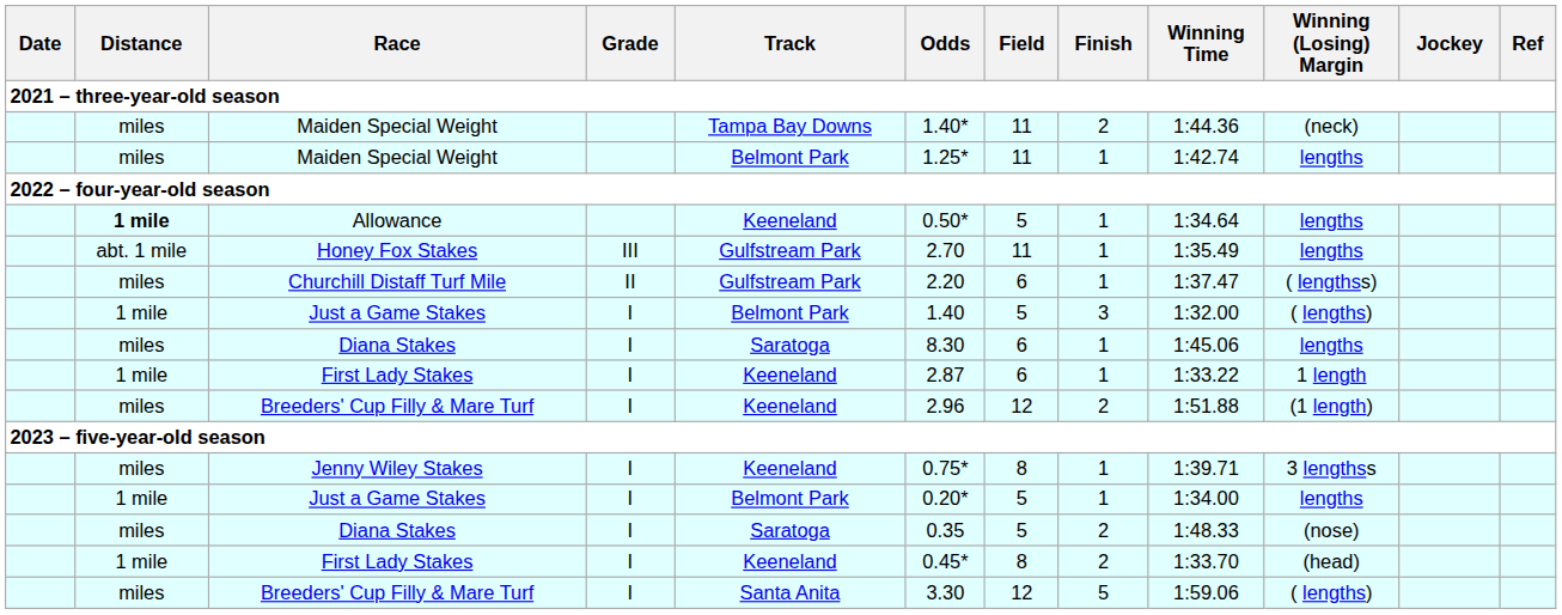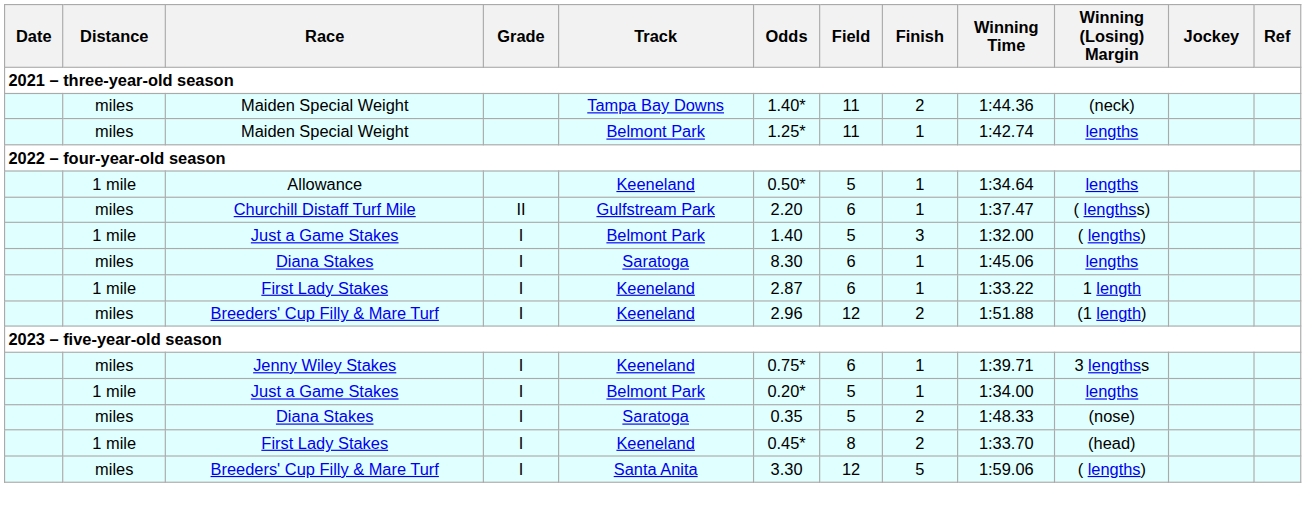 <table class = "wikitable sortable" style="text-align:center; width:90%; font-size:90%">
 <tr>
 <th scope="col">Date</th>
 <th scope="col">Distance</th>
 <th scope="col">Race</th>
 <th scope="col">Grade</th>
 <th scope="col">Track</th>
 <th scope="col">Odds</th>
 <th scope="col">Field</th>
 <th scope="col">Finish</th>
 <th scope="col">Winning<br>Time</th>
 <th scope="col">Winning<br>(Losing)<br>Margin</th>
 <th scope="col">Jockey</th>
 <th scope="col" class="unsortable">Ref</th>
 </tr>
 <tr style="background-color:white">
 <td align="left" colspan=12><strong>2021 – three-year-old season</strong></td>
 </tr>
 <tr style="background-color:lightcyan">
 <td></td>
 <td>  miles</td>
 <td>Maiden Special Weight</td>
 <td></td>
 <td><a href='#'>Tampa Bay Downs</a></td>
 <td>1.40*</td>
 <td>11</td>
 <td>2</td>
 <td>1:44.36</td>
 <td> (neck)</td>
 <td></td>
 <td></td>
 </tr>
 <tr style="background-color:lightcyan">
 <td></td>
 <td>  miles</td>
 <td>Maiden Special Weight</td>
 <td></td>
 <td><a href='#'>Belmont Park</a></td>
 <td>1.25*</td>
 <td>11</td>
 <td>1</td>
 <td>1:42.74</td>
 <td>   <a href='#'>lengths</a></td>
 <td></td>
 <td></td>
 </tr>
 <tr style="background-color:white">
 <td align="left" colspan=12><strong>2022 – four-year-old season</strong></td>
 </tr>
 <tr style="background-color:lightcyan">
 <td></td>
-<td><strong> 1 mile</strong></td>
+<td> 1 mile</td>
 <td>Allowance</td>
 <td></td>
 <td><a href='#'>Keeneland</a></td>
 <td>0.50*</td>
 <td>5</td>
 <td>1</td>
 <td>1:34.64</td>
 <td>   <a href='#'>lengths</a></td>
-<td></td>
-<td></td>
-</tr>
-<tr style="background-color:lightcyan">
-<td></td>
-<td> abt. 1 mile</td>
-<td><a href='#'>Honey Fox Stakes</a></td>
-<td>  III</td>
-<td><a href='#'>Gulfstream Park</a></td>
-<td>2.70</td>
-<td>11</td>
-<td>1</td>
-<td>1:35.49</td>
-<td>  <a href='#'>lengths</a></td>
 <td></td>
 <td></td>
 </tr>
 <tr style="background-color:lightcyan">
 <td></td>
 <td>  miles</td>
 <td><a href='#'>Churchill Distaff Turf Mile</a></td>
 <td>  II</td>
 <td><a href='#'>Gulfstream Park</a></td>
 <td>2.20</td>
 <td>6</td>
 <td>1</td>
 <td>1:37.47</td>
 <td>( <a href='#'>lengths</a>s)</td>
 <td></td>
 <td></td>
 </tr>
 <tr style="background-color:lightcyan">
 <td></td>
 <td> 1 mile</td>
 <td><a href='#'>Just a Game Stakes</a></td>
 <td>I</td>
 <td><a href='#'>Belmont Park</a></td>
 <td>1.40</td>
 <td>5</td>
 <td>3</td>
 <td>1:32.00</td>
 <td> ( <a href='#'>lengths</a>)</td>
 <td></td>
 <td></td>
 </tr>
 <tr style="background-color:lightcyan">
 <td></td>
 <td>  miles</td>
 <td><a href='#'>Diana Stakes</a></td>
 <td> I</td>
 <td><a href='#'>Saratoga</a></td>
 <td>8.30</td>
 <td>6</td>
 <td>1</td>
 <td>1:45.06</td>
 <td>   <a href='#'>lengths</a></td>
 <td></td>
 <td></td>
 </tr>
 <tr style="background-color:lightcyan">
 <td></td>
 <td> 1 mile</td>
 <td><a href='#'>First Lady Stakes</a></td>
 <td>I</td>
 <td><a href='#'>Keeneland</a></td>
 <td>2.87</td>
 <td>6</td>
 <td>1</td>
 <td>1:33.22</td>
 <td>   1 <a href='#'>length</a></td>
 <td></td>
 <td></td>
 </tr>
 <tr style="background-color:lightcyan">
 <td></td>
 <td>  miles</td>
 <td><a href='#'>Breeders' Cup Filly & Mare Turf</a></td>
 <td>I</td>
 <td><a href='#'>Keeneland</a></td>
 <td>2.96</td>
 <td>12</td>
 <td>2</td>
 <td>1:51.88</td>
 <td>   (1 <a href='#'>length</a>)</td>
 <td></td>
 <td></td>
 </tr>
 <tr style="background-color:white">
 <td align="left" colspan=12><strong>2023 – five-year-old season</strong></td>
 </tr>
 <tr style="background-color:lightcyan">
 <td></td>
 <td>  miles</td>
 <td><a href='#'>Jenny Wiley Stakes</a></td>
 <td>I</td>
 <td><a href='#'>Keeneland</a></td>
 <td>0.75*</td>
-<td>8</td>
+<td>6</td>
 <td>1</td>
 <td>1:39.71</td>
 <td>   3 <a href='#'>lengths</a>s</td>
 <td></td>
 <td></td>
 </tr>
 <tr style="background-color:lightcyan">
 <td></td>
 <td> 1 mile</td>
 <td><a href='#'>Just a Game Stakes</a></td>
 <td>I</td>
 <td><a href='#'>Belmont Park</a></td>
 <td>0.20*</td>
 <td>5</td>
 <td>1</td>
 <td>1:34.00</td>
 <td>  <a href='#'>lengths</a></td>
 <td></td>
 <td></td>
 </tr>
 <tr style="background-color:lightcyan">
 <td></td>
 <td>  miles</td>
 <td><a href='#'>Diana Stakes</a></td>
 <td> I</td>
 <td><a href='#'>Saratoga</a></td>
 <td>0.35</td>
 <td>5</td>
 <td>2</td>
 <td>1:48.33</td>
 <td>  (nose)</td>
 <td></td>
 <td></td>
 </tr>
 <tr style="background-color:lightcyan">
 <td></td>
 <td> 1 mile</td>
 <td><a href='#'>First Lady Stakes</a></td>
 <td>I</td>
 <td><a href='#'>Keeneland</a></td>
 <td>0.45*</td>
 <td>8</td>
 <td>2</td>
 <td>1:33.70</td>
 <td>   (head)</td>
 <td></td>
 <td></td>
 </tr>
 <tr style="background-color:lightcyan">
 <td></td>
 <td>  miles</td>
 <td><a href='#'>Breeders' Cup Filly & Mare Turf</a></td>
 <td>I</td>
 <td><a href='#'>Santa Anita</a></td>
 <td>3.30</td>
 <td>12</td>
 <td>5</td>
 <td>1:59.06</td>
 <td>   ( <a href='#'>lengths</a>)</td>
 <td></td>
 <td></td>
 </tr>
 </table>
